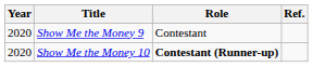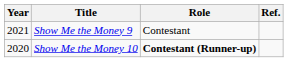 <table class="wikitable">
 <tr>
 <th>Year</th>
 <th>Title</th>
 <th>Role</th>
 <th>Ref.</th>
 </tr>
 <tr>
-<td>2020</td>
+<td>2021</td>
 <td><em><a href='#'>Show Me the Money 9</a></em></td>
 <td>Contestant</td>
 <td></td>
 </tr>
 <tr>
 <td>2020</td>
 <td><em><a href='#'>Show Me the Money 10</a></em></td>
 <td><strong>Contestant (Runner-up)</strong></td>
 <td></td>
 </tr>
 </table>
